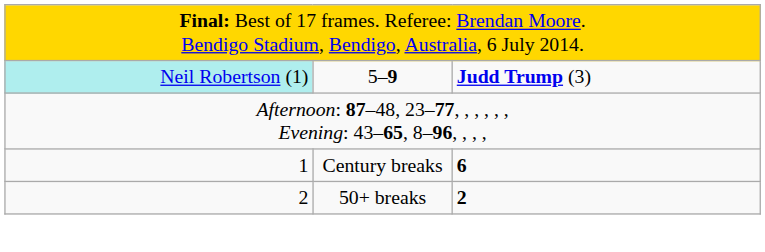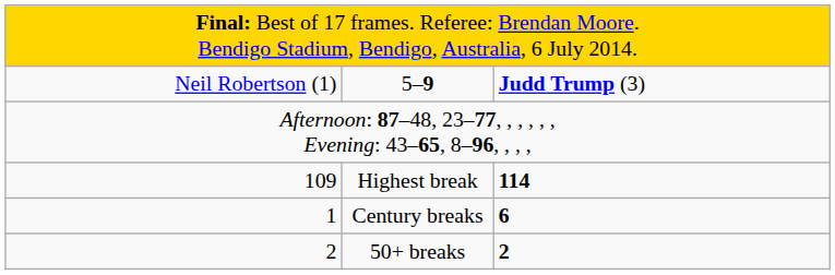 <table class="wikitable" style="font-size: 95%; margin: 1em auto 1em auto;">
 <tr>
 <td colspan="3" align="center" bgcolor="#ffd700"><strong>Final:</strong> Best of 17 frames. Referee: <a href='#'>Brendan Moore</a>.<br><a href='#'>Bendigo Stadium</a>, <a href='#'>Bendigo</a>, <a href='#'>Australia</a>, 6 July 2014.</td>
 </tr>
 <tr>
-<td width="230" align="right" style="background: paleturquoise;"><a href='#'>Neil Robertson</a> (1)<br></td>
+<td width="230" align="right"><a href='#'>Neil Robertson</a> (1)<br></td>
 <td width="100" align="center">5–<strong>9</strong></td>
 <td width="230"><strong><a href='#'>Judd Trump</a></strong> (3)<br></td>
 </tr>
 <tr>
 <td colspan="3" align="center" style="font-size: 100%"><em>Afternoon</em>: <strong>87</strong>–48, 23–<strong>77</strong>, , , , , , <br><em>Evening</em>: 43–<strong>65</strong>, 8–<strong>96</strong>, , , , </td>
+</tr>
+<tr>
+<td align="right">109</td>
+<td align="center">Highest break</td>
+<td><strong>114</strong></td>
 </tr>
 <tr>
 <td align="right">1</td>
 <td align="center">Century breaks</td>
 <td><strong>6</strong></td>
 </tr>
 <tr>
 <td align="right">2</td>
 <td align="center">50+ breaks</td>
 <td><strong>2</strong></td>
 </tr>
 </table>
